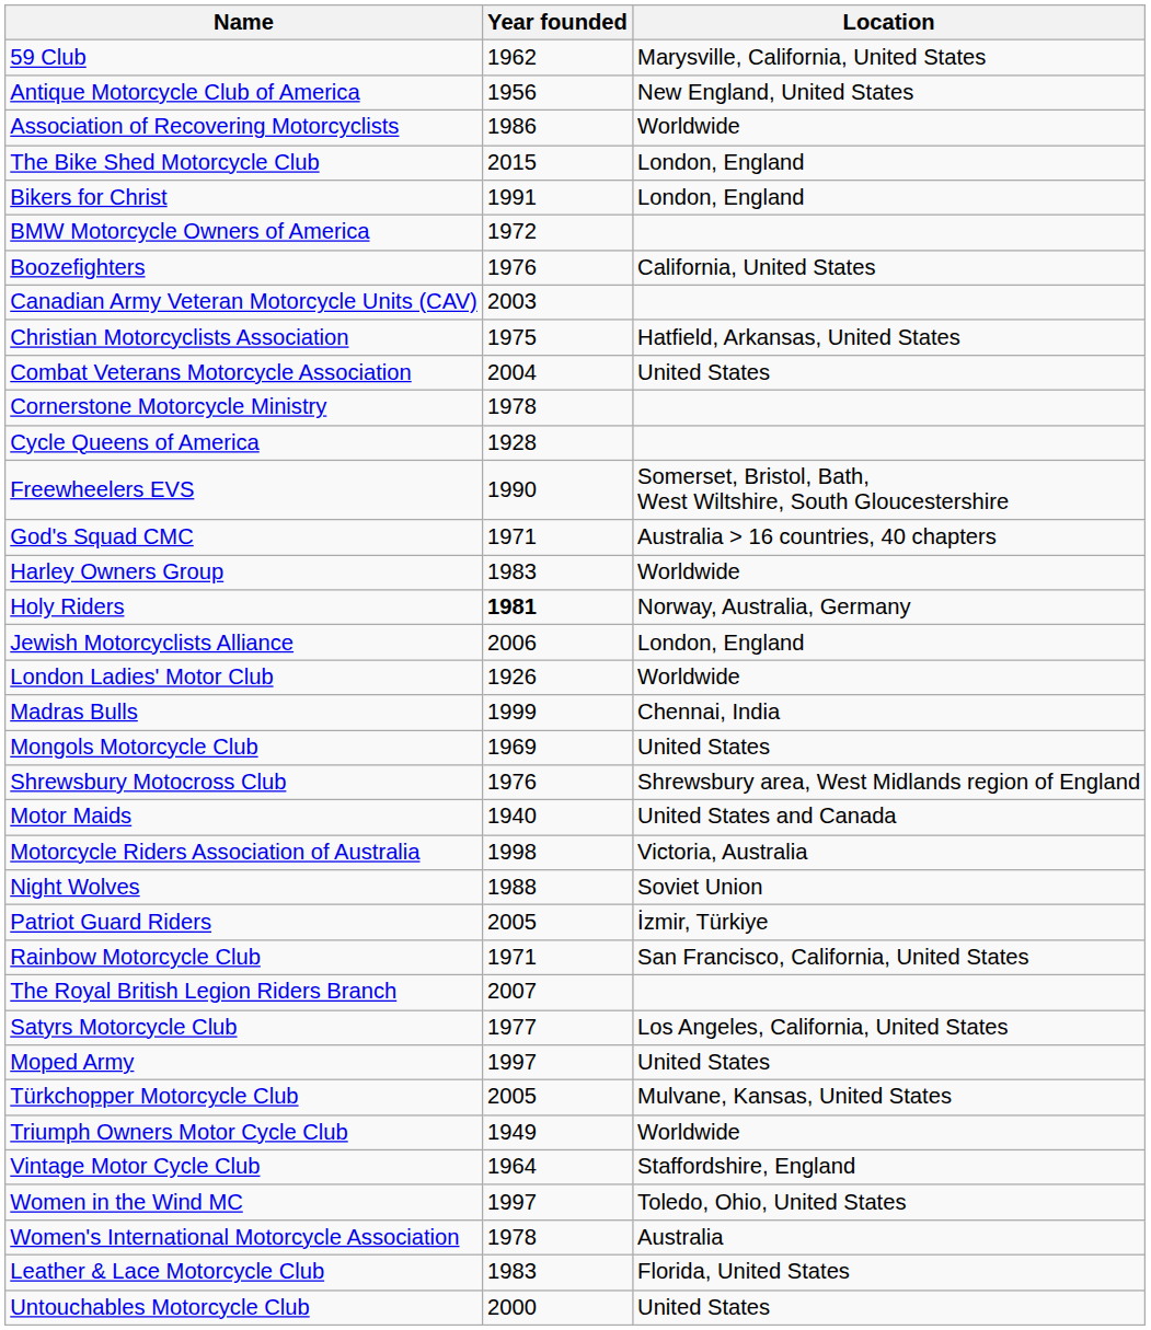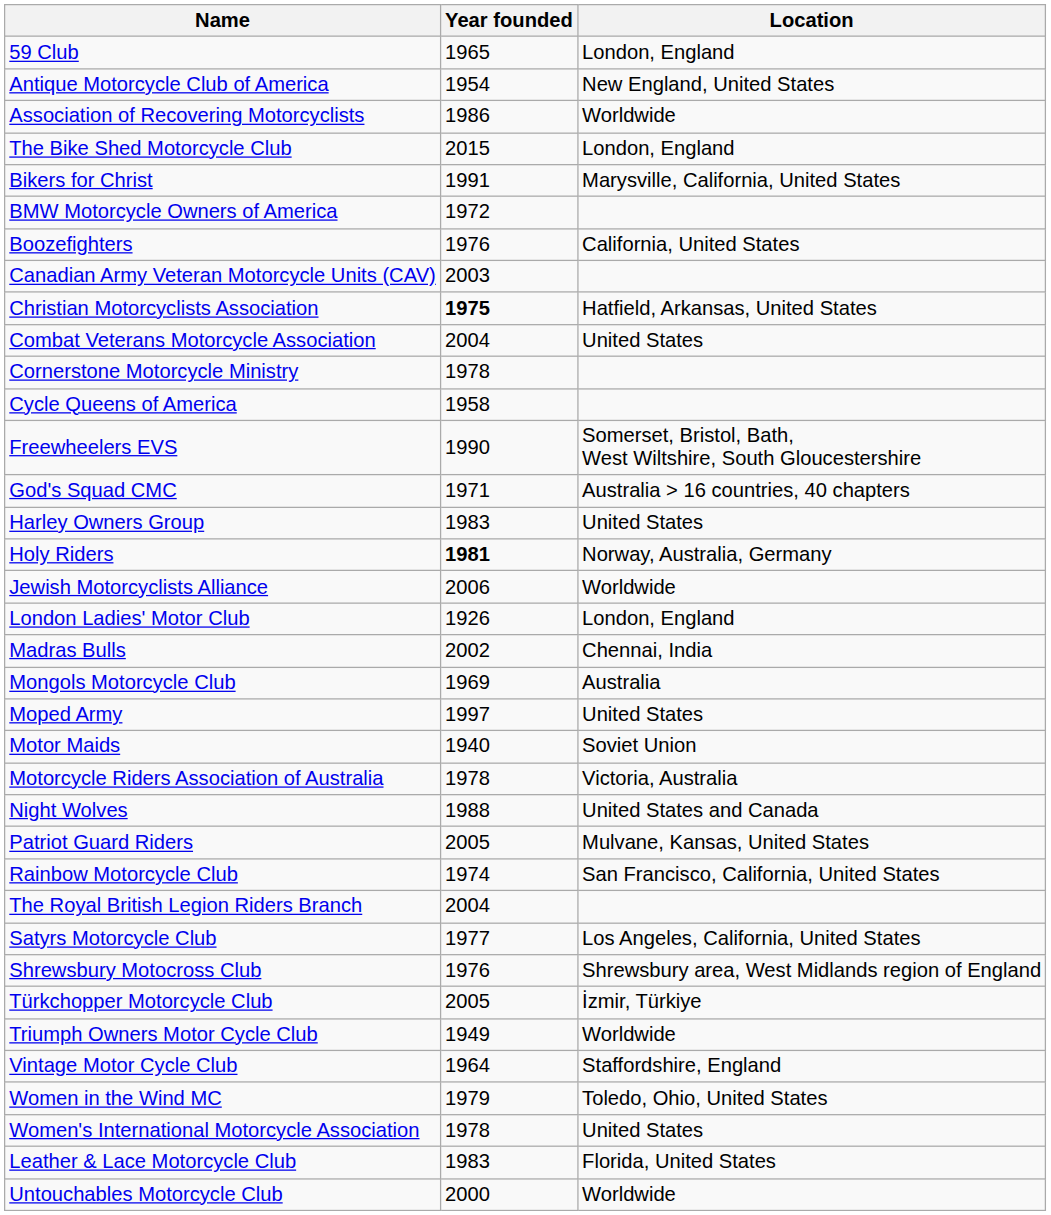 <table class="wikitable sortable">
 <tr>
 <th>Name</th>
 <th>Year founded</th>
 <th>Location</th>
 </tr>
 <tr>
 <td><a href='#'>59 Club</a></td>
-<td>1962</td>
-<td>Marysville, California, United States</td>
+<td>1965</td>
+<td>London, England</td>
 </tr>
 <tr>
 <td><a href='#'>Antique Motorcycle Club of America</a></td>
-<td>1956</td>
+<td>1954</td>
 <td>New England, United States</td>
 </tr>
 <tr>
 <td><a href='#'>Association of Recovering Motorcyclists</a></td>
 <td>1986</td>
 <td>Worldwide</td>
 </tr>
 <tr>
 <td><a href='#'>The Bike Shed Motorcycle Club</a></td>
 <td>2015</td>
 <td>London, England</td>
 </tr>
 <tr>
 <td><a href='#'>Bikers for Christ</a></td>
 <td>1991</td>
-<td>London, England</td>
+<td>Marysville, California, United States</td>
 </tr>
 <tr>
 <td><a href='#'>BMW Motorcycle Owners of America</a></td>
 <td>1972</td>
 <td></td>
 </tr>
 <tr>
 <td><a href='#'>Boozefighters</a></td>
 <td>1976</td>
 <td>California, United States</td>
 </tr>
 <tr>
 <td><a href='#'>Canadian Army Veteran Motorcycle Units (CAV)</a></td>
 <td>2003</td>
 <td></td>
 </tr>
 <tr>
 <td><a href='#'>Christian Motorcyclists Association</a></td>
-<td>1975</td>
+<td><strong>1975</strong></td>
 <td>Hatfield, Arkansas, United States</td>
 </tr>
 <tr>
 <td><a href='#'>Combat Veterans Motorcycle Association</a></td>
 <td>2004</td>
 <td>United States</td>
 </tr>
 <tr>
 <td><a href='#'>Cornerstone Motorcycle Ministry</a></td>
 <td>1978</td>
 <td></td>
 </tr>
 <tr>
 <td><a href='#'>Cycle Queens of America</a></td>
-<td>1928</td>
+<td>1958</td>
 <td></td>
 </tr>
 <tr>
 <td><a href='#'>Freewheelers EVS</a></td>
 <td>1990</td>
 <td>Somerset, Bristol, Bath,<br>West Wiltshire, South Gloucestershire</td>
 </tr>
 <tr>
 <td><a href='#'>God's Squad CMC</a></td>
 <td>1971</td>
 <td>Australia > 16 countries, 40 chapters</td>
 </tr>
 <tr>
 <td><a href='#'>Harley Owners Group</a></td>
 <td>1983</td>
-<td>Worldwide</td>
+<td>United States</td>
 </tr>
 <tr>
 <td><a href='#'>Holy Riders</a></td>
 <td><strong>1981</strong></td>
 <td>Norway, Australia, Germany</td>
 </tr>
 <tr>
 <td><a href='#'>Jewish Motorcyclists Alliance</a></td>
 <td>2006</td>
-<td>London, England</td>
+<td>Worldwide</td>
 </tr>
 <tr>
 <td><a href='#'>London Ladies' Motor Club</a></td>
 <td>1926</td>
-<td>Worldwide</td>
+<td>London, England</td>
 </tr>
 <tr>
 <td><a href='#'>Madras Bulls</a></td>
-<td>1999</td>
+<td>2002</td>
 <td>Chennai, India</td>
 </tr>
 <tr>
 <td><a href='#'>Mongols Motorcycle Club</a></td>
 <td>1969</td>
-<td>United States</td>
+<td>Australia</td>
 </tr>
 <tr>
-<td><a href='#'>Shrewsbury Motocross Club</a></td>
-<td>1976</td>
-<td>Shrewsbury area, West Midlands region of England</td>
+<td><a href='#'>Moped Army</a></td>
+<td>1997</td>
+<td>United States</td>
 </tr>
 <tr>
 <td><a href='#'>Motor Maids</a></td>
 <td>1940</td>
-<td>United States and Canada</td>
+<td>Soviet Union</td>
 </tr>
 <tr>
 <td><a href='#'>Motorcycle Riders Association of Australia</a></td>
-<td>1998</td>
+<td>1978</td>
 <td>Victoria, Australia</td>
 </tr>
 <tr>
 <td><a href='#'>Night Wolves</a></td>
 <td>1988</td>
-<td>Soviet Union</td>
+<td>United States and Canada</td>
 </tr>
 <tr>
 <td><a href='#'>Patriot Guard Riders</a></td>
 <td>2005</td>
-<td>İzmir, Türkiye</td>
+<td>Mulvane, Kansas, United States</td>
 </tr>
 <tr>
 <td><a href='#'>Rainbow Motorcycle Club</a></td>
-<td>1971</td>
+<td>1974</td>
 <td>San Francisco, California, United States</td>
 </tr>
 <tr>
 <td><a href='#'>The Royal British Legion Riders Branch</a></td>
-<td>2007</td>
+<td>2004</td>
 <td></td>
 </tr>
 <tr>
 <td><a href='#'>Satyrs Motorcycle Club</a></td>
 <td>1977</td>
 <td>Los Angeles, California, United States</td>
 </tr>
 <tr>
-<td><a href='#'>Moped Army</a></td>
-<td>1997</td>
-<td>United States</td>
+<td><a href='#'>Shrewsbury Motocross Club</a></td>
+<td>1976</td>
+<td>Shrewsbury area, West Midlands region of England</td>
 </tr>
 <tr>
 <td><a href='#'>Türkchopper Motorcycle Club</a></td>
 <td>2005</td>
-<td>Mulvane, Kansas, United States</td>
+<td>İzmir, Türkiye</td>
 </tr>
 <tr>
 <td><a href='#'>Triumph Owners Motor Cycle Club</a></td>
 <td>1949</td>
 <td>Worldwide</td>
 </tr>
 <tr>
 <td><a href='#'>Vintage Motor Cycle Club</a></td>
 <td>1964</td>
 <td>Staffordshire, England</td>
 </tr>
 <tr>
 <td><a href='#'>Women in the Wind MC</a></td>
-<td>1997</td>
+<td>1979</td>
 <td>Toledo, Ohio, United States</td>
 </tr>
 <tr>
 <td><a href='#'>Women's International Motorcycle Association</a></td>
 <td>1978</td>
-<td>Australia</td>
+<td>United States</td>
 </tr>
 <tr>
 <td><a href='#'>Leather & Lace Motorcycle Club</a></td>
 <td>1983</td>
 <td>Florida, United States</td>
 </tr>
 <tr>
 <td><a href='#'>Untouchables Motorcycle Club</a></td>
 <td>2000</td>
-<td>United States</td>
+<td>Worldwide</td>
 </tr>
 </table>
